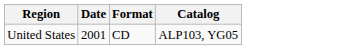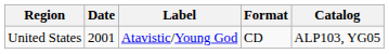 <table class="wikitable">
 <tr>
 <th>Region</th>
 <th>Date</th>
+<th>Label</th>
 <th>Format</th>
 <th>Catalog</th>
 </tr>
 <tr>
 <td>United States</td>
 <td>2001</td>
+<td><a href='#'>Atavistic</a>/<a href='#'>Young God</a></td>
 <td>CD</td>
 <td>ALP103, YG05</td>
 </tr>
 </table>
